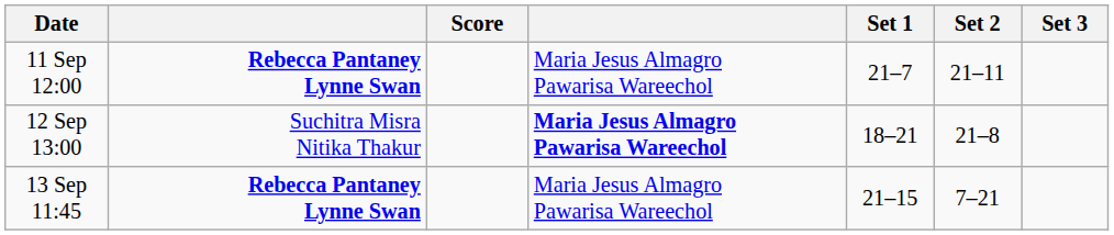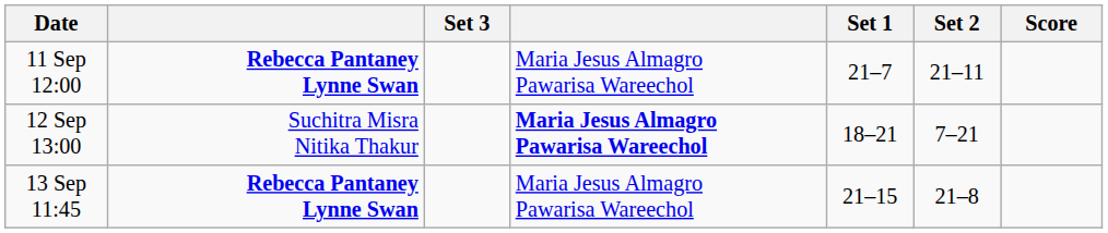 <table class="wikitable" style="text-align: center; font-size:90%">
 <tr>
 <th width="60">Date</th>
 <th align="right" width="200"></th>
-<th width="60">Score</th>
+<th width="50">Set 3</th>
 <th align="left" width="200"></th>
 <th width="50">Set 1</th>
 <th width="50">Set 2</th>
-<th width="50">Set 3</th>
+<th width="60">Score</th>
 </tr>
 <tr>
 <td>11 Sep<br>12:00</td>
 <td align="right"><strong><a href='#'>Rebecca Pantaney</a> <br><a href='#'>Lynne Swan</a> </strong></td>
-<td align="center"></td>
+<td></td>
 <td align="left"> <a href='#'>Maria Jesus Almagro</a><br> <a href='#'>Pawarisa Wareechol</a></td>
 <td>21–7</td>
 <td>21–11</td>
-<td></td>
+<td align="center"></td>
 </tr>
 <tr>
 <td>12 Sep<br>13:00</td>
 <td align="right"><a href='#'>Suchitra Misra</a> <br><a href='#'>Nitika Thakur</a> </td>
-<td align="center"></td>
+<td></td>
 <td align="left"><strong> <a href='#'>Maria Jesus Almagro</a><br> <a href='#'>Pawarisa Wareechol</a></strong></td>
 <td>18–21</td>
-<td>21–8</td>
-<td></td>
+<td>7–21</td>
+<td align="center"></td>
 </tr>
 <tr>
 <td>13 Sep<br>11:45</td>
 <td align="right"><strong><a href='#'>Rebecca Pantaney</a> <br><a href='#'>Lynne Swan</a> </strong></td>
-<td align="center"></td>
+<td></td>
 <td align="left"> <a href='#'>Maria Jesus Almagro</a><br> <a href='#'>Pawarisa Wareechol</a></td>
 <td>21–15</td>
-<td>7–21</td>
-<td></td>
+<td>21–8</td>
+<td align="center"></td>
 </tr>
 </table>
